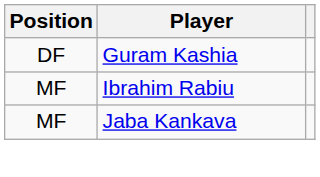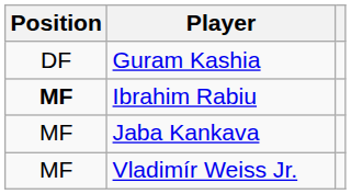 <table class="wikitable">
 <tr>
 <th style="width:50px;">Position</th>
 <th style="width:150px;">Player</th>
 <th></th>
 </tr>
 <tr>
 <td style="text-align:center;">DF</td>
 <td> <a href='#'>Guram Kashia</a></td>
 <td></td>
 </tr>
 <tr>
-<td style="text-align:center;">MF</td>
+<td style="text-align:center;"><strong>MF</strong></td>
 <td> <a href='#'>Ibrahim Rabiu</a></td>
 <td></td>
 </tr>
 <tr>
 <td style="text-align:center;">MF</td>
 <td> <a href='#'>Jaba Kankava</a></td>
 <td></td>
 </tr>
+<tr>
+<td style="text-align:center;">MF</td>
+<td> <a href='#'>Vladimír Weiss Jr.</a></td>
+<td></td>
+</tr>
 </table>
